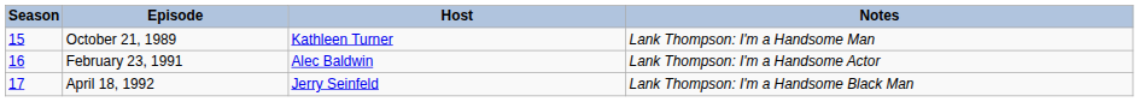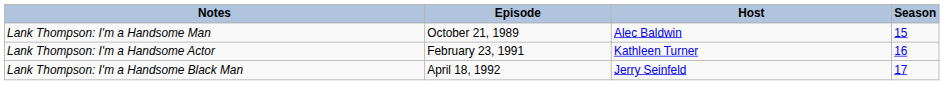 <table class="wikitable" style="width:100%;">
 <tr>
-<th style="background:#B0C4DE;" width="5%">Season</th>
+<th style="background:#B0C4DE;" width="45%">Notes</th>
 <th style="background:#B0C4DE;" width="20%">Episode</th>
 <th style="background:#B0C4DE;" width="30%">Host</th>
-<th style="background:#B0C4DE;" width="45%">Notes</th>
+<th style="background:#B0C4DE;" width="5%">Season</th>
 </tr>
 <tr>
+<td><em>Lank Thompson: I'm a Handsome Man</em></td>
+<td>October 21, 1989</td>
+<td><a href='#'>Alec Baldwin</a></td>
 <td><a href='#'>15</a></td>
-<td>October 21, 1989</td>
-<td><a href='#'>Kathleen Turner</a></td>
-<td><em>Lank Thompson: I'm a Handsome Man</em></td>
 </tr>
 <tr>
+<td><em>Lank Thompson: I'm a Handsome Actor</em></td>
+<td>February 23, 1991</td>
+<td><a href='#'>Kathleen Turner</a></td>
 <td><a href='#'>16</a></td>
-<td>February 23, 1991</td>
-<td><a href='#'>Alec Baldwin</a></td>
-<td><em>Lank Thompson: I'm a Handsome Actor</em></td>
 </tr>
 <tr>
-<td><a href='#'>17</a></td>
+<td><em>Lank Thompson: I'm a Handsome Black Man</em></td>
 <td>April 18, 1992</td>
 <td><a href='#'>Jerry Seinfeld</a></td>
-<td><em>Lank Thompson: I'm a Handsome Black Man</em></td>
+<td><a href='#'>17</a></td>
 </tr>
 </table>
